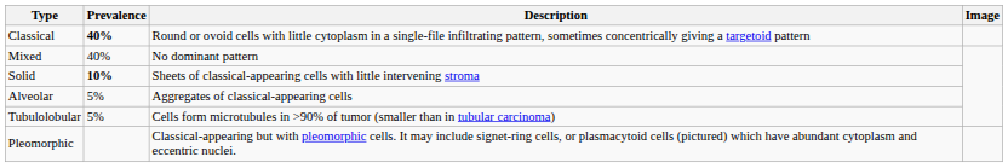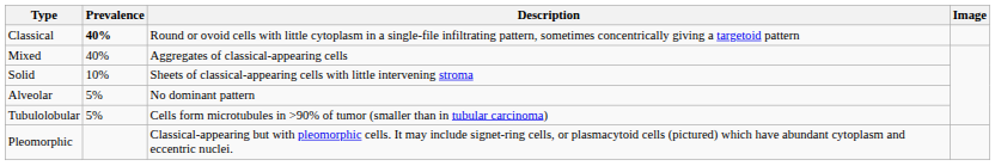 <table class="wikitable">
 <tr>
 <th>Type</th>
 <th>Prevalence</th>
 <th>Description</th>
 <th>Image</th>
 </tr>
 <tr>
 <td>Classical</td>
 <td><strong>40%</strong></td>
 <td>Round or ovoid cells with little cytoplasm in a single-file infiltrating pattern, sometimes concentrically giving a <a href='#'>targetoid</a> pattern</td>
 <td></td>
 </tr>
 <tr>
 <td>Mixed</td>
 <td>40%</td>
-<td>No dominant pattern</td>
+<td>Aggregates of classical-appearing cells</td>
 </tr>
 <tr>
 <td>Solid</td>
-<td><strong>10%</strong></td>
+<td>10%</td>
 <td>Sheets of classical-appearing cells with little intervening <a href='#'>stroma</a></td>
 </tr>
 <tr>
 <td>Alveolar</td>
 <td>5%</td>
-<td>Aggregates of classical-appearing cells</td>
+<td>No dominant pattern</td>
 </tr>
 <tr>
 <td>Tubulolobular</td>
 <td>5%</td>
 <td>Cells form microtubules in >90% of tumor (smaller than in <a href='#'>tubular carcinoma</a>)</td>
 </tr>
 <tr>
 <td>Pleomorphic</td>
 <td></td>
 <td>Classical-appearing but with <a href='#'>pleomorphic</a> cells. It may include signet-ring cells, or plasmacytoid cells (pictured) which have abundant cytoplasm and eccentric nuclei.</td>
 <td></td>
 </tr>
 </table>
